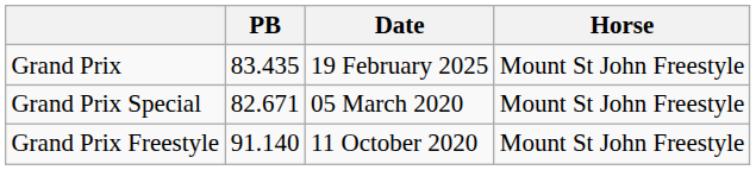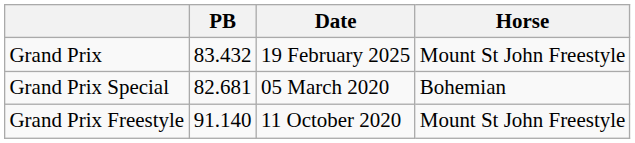 <table class="wikitable">
 <tr>
 <th></th>
 <th>PB</th>
 <th>Date</th>
 <th>Horse</th>
 </tr>
 <tr>
 <td>Grand Prix</td>
-<td>83.435</td>
+<td>83.432</td>
 <td>19 February 2025</td>
 <td>Mount St John Freestyle</td>
 </tr>
 <tr>
 <td>Grand Prix Special</td>
-<td>82.671</td>
+<td>82.681</td>
 <td>05 March 2020</td>
-<td>Mount St John Freestyle</td>
+<td>Bohemian</td>
 </tr>
 <tr>
 <td>Grand Prix Freestyle</td>
 <td>91.140</td>
 <td>11 October 2020</td>
 <td>Mount St John Freestyle</td>
 </tr>
 </table>
